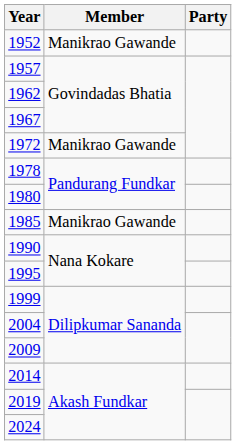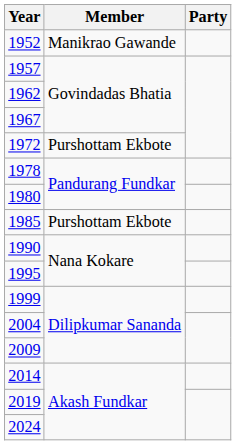 <table class = wikitable>
 <tr>
 <th>Year</th>
 <th>Member</th>
 <th colspan=2>Party</th>
 </tr>
 <tr>
 <td><a href='#'>1952</a></td>
 <td>Manikrao Gawande</td>
 <td></td>
 </tr>
 <tr>
 <td><a href='#'>1957</a></td>
 <td rowspan=3>Govindadas Bhatia</td>
 </tr>
 <tr>
 <td><a href='#'>1962</a></td>
 </tr>
 <tr>
 <td><a href='#'>1967</a></td>
 </tr>
 <tr>
 <td><a href='#'>1972</a></td>
-<td>Manikrao Gawande</td>
+<td>Purshottam Ekbote</td>
 </tr>
 <tr>
 <td><a href='#'>1978</a></td>
 <td rowspan=2><a href='#'>Pandurang Fundkar</a></td>
 <td></td>
 </tr>
 <tr>
 <td><a href='#'>1980</a></td>
 <td></td>
 </tr>
 <tr>
 <td><a href='#'>1985</a></td>
-<td>Manikrao Gawande</td>
+<td>Purshottam Ekbote</td>
 <td></td>
 </tr>
 <tr>
 <td><a href='#'>1990</a></td>
 <td rowspan=2>Nana Kokare</td>
 <td></td>
 </tr>
 <tr>
 <td><a href='#'>1995</a></td>
 </tr>
 <tr>
 <td><a href='#'>1999</a></td>
 <td rowspan=3><a href='#'>Dilipkumar Sananda</a></td>
 <td></td>
 </tr>
 <tr>
 <td><a href='#'>2004</a></td>
 </tr>
 <tr>
 <td><a href='#'>2009</a></td>
 </tr>
 <tr>
 <td><a href='#'>2014</a></td>
 <td rowspan=3><a href='#'>Akash Fundkar</a></td>
 <td></td>
 </tr>
 <tr>
 <td><a href='#'>2019</a></td>
 </tr>
 <tr>
 <td><a href='#'>2024</a></td>
 </tr>
 </table>
